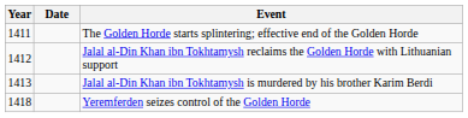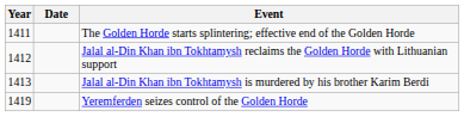 <table class="wikitable" width="100%">
 <tr>
 <th style="width:6%">Year</th>
 <th style="width:10%">Date</th>
 <th>Event</th>
 </tr>
 <tr>
 <td>1411</td>
 <td></td>
 <td>The <a href='#'>Golden Horde</a> starts splintering; effective end of the Golden Horde</td>
 </tr>
 <tr>
 <td>1412</td>
 <td></td>
 <td><a href='#'>Jalal al-Din Khan ibn Tokhtamysh</a> reclaims the <a href='#'>Golden Horde</a> with Lithuanian support</td>
 </tr>
 <tr>
 <td>1413</td>
 <td></td>
 <td><a href='#'>Jalal al-Din Khan ibn Tokhtamysh</a> is murdered by his brother Karim Berdi</td>
 </tr>
 <tr>
-<td>1418</td>
+<td>1419</td>
 <td></td>
 <td><a href='#'>Yeremferden</a> seizes control of the <a href='#'>Golden Horde</a></td>
 </tr>
 </table>
